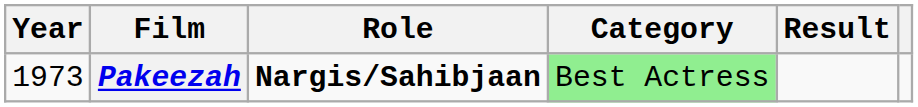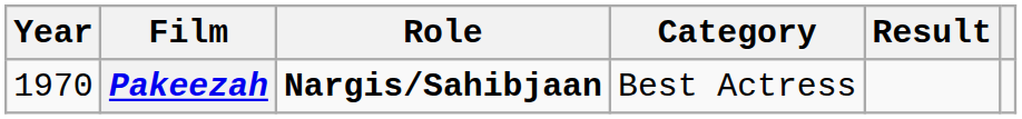 <table class="wikitable plainrowheaders sortable">
 <tr>
 <th scope="col">Year</th>
 <th scope="col">Film</th>
 <th scope="col">Role</th>
 <th scope="col">Category</th>
 <th scope="col">Result</th>
 <th scope="col" class="unsortable"></th>
 </tr>
 <tr>
-<td>1973</td>
+<td>1970</td>
 <th scope="row"><em><a href='#'>Pakeezah</a></em></th>
 <td><strong>Nargis/Sahibjaan</strong></td>
-<td style="background: lightgreen;">Best Actress</td>
+<td>Best Actress</td>
 <td></td>
 <td style="text-align:center;" rowspan="2"></td>
 </tr>
 </table>
